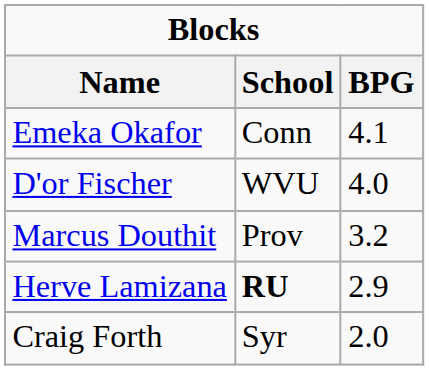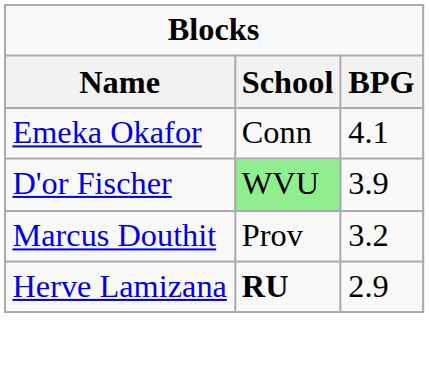 <table class="wikitable">
 <tr>
 <td colspan=3 style="text-align:center;"><strong>Blocks</strong></td>
 </tr>
 <tr>
 <th>Name</th>
 <th>School</th>
 <th>BPG</th>
 </tr>
 <tr>
 <td><a href='#'>Emeka Okafor</a></td>
 <td>Conn</td>
 <td>4.1</td>
 </tr>
 <tr>
 <td><a href='#'>D'or Fischer</a></td>
-<td>WVU</td>
-<td>4.0</td>
+<td style="background: lightgreen;">WVU</td>
+<td>3.9</td>
 </tr>
 <tr>
 <td><a href='#'>Marcus Douthit</a></td>
 <td>Prov</td>
 <td>3.2</td>
 </tr>
 <tr>
 <td><a href='#'>Herve Lamizana</a></td>
 <td><strong>RU</strong></td>
 <td>2.9</td>
 </tr>
-<tr>
-<td>Craig Forth</td>
-<td>Syr</td>
-<td>2.0</td>
-</tr>
 </table>
